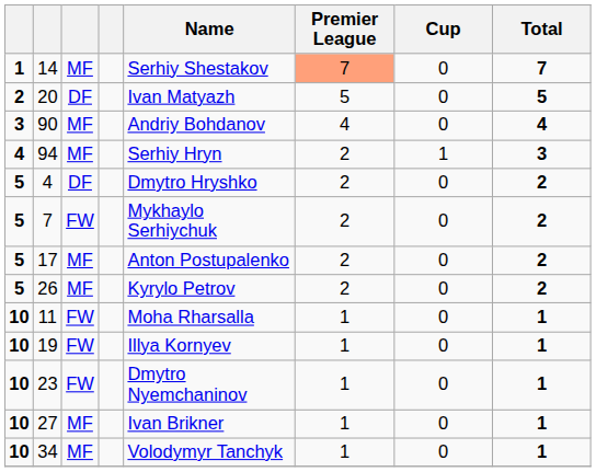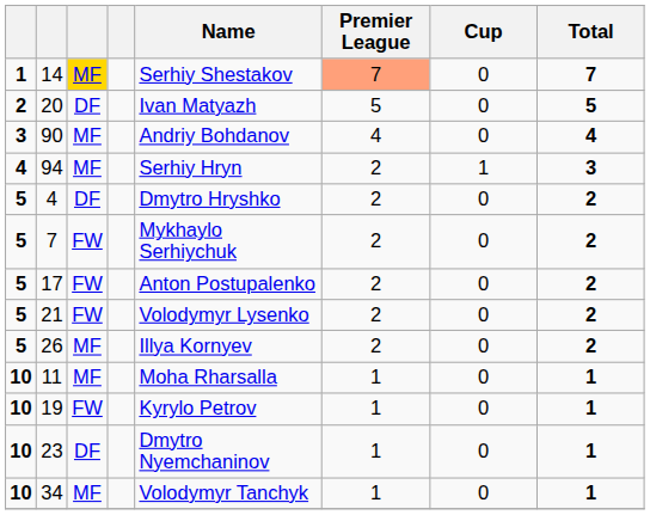 <table class="wikitable" style="text-align:center">
 <tr>
 <th width=15></th>
 <th width=15></th>
 <th width=15></th>
 <th width=15></th>
 <th width=145>Name</th>
 <th width=80><strong>Premier League</strong></th>
 <th width=80><strong>Cup</strong></th>
 <th width=80>Total</th>
 </tr>
 <tr>
 <td><strong>1</strong></td>
 <td>14</td>
-<td><a href='#'>MF</a></td>
+<td style="background: gold;"><a href='#'>MF</a></td>
 <td></td>
 <td align=left><a href='#'>Serhiy Shestakov</a></td>
 <td style="background: lightsalmon;">7</td>
 <td>0</td>
 <td><strong>7</strong></td>
 </tr>
 <tr>
 <td><strong>2</strong></td>
 <td>20</td>
 <td><a href='#'>DF</a></td>
 <td></td>
 <td align=left><a href='#'>Ivan Matyazh</a></td>
 <td>5</td>
 <td>0</td>
 <td><strong>5</strong></td>
 </tr>
 <tr>
 <td><strong>3</strong></td>
 <td>90</td>
 <td><a href='#'>MF</a></td>
 <td></td>
 <td align=left><a href='#'>Andriy Bohdanov</a></td>
 <td>4</td>
 <td>0</td>
 <td><strong>4</strong></td>
 </tr>
 <tr>
 <td><strong>4</strong></td>
 <td>94</td>
 <td><a href='#'>MF</a></td>
 <td></td>
 <td align=left><a href='#'>Serhiy Hryn</a></td>
 <td>2</td>
 <td>1</td>
 <td><strong>3</strong></td>
 </tr>
 <tr>
 <td><strong>5</strong></td>
 <td>4</td>
 <td><a href='#'>DF</a></td>
 <td></td>
 <td align=left><a href='#'>Dmytro Hryshko</a></td>
 <td>2</td>
 <td>0</td>
 <td><strong>2</strong></td>
 </tr>
 <tr>
 <td><strong>5</strong></td>
 <td>7</td>
 <td><a href='#'>FW</a></td>
 <td></td>
 <td align=left><a href='#'>Mykhaylo Serhiychuk</a></td>
 <td>2</td>
 <td>0</td>
 <td><strong>2</strong></td>
 </tr>
 <tr>
 <td><strong>5</strong></td>
 <td>17</td>
-<td><a href='#'>MF</a></td>
+<td><a href='#'>FW</a></td>
 <td></td>
 <td align=left><a href='#'>Anton Postupalenko</a></td>
+<td>2</td>
+<td>0</td>
+<td><strong>2</strong></td>
+</tr>
+<tr>
+<td><strong>5</strong></td>
+<td>21</td>
+<td><a href='#'>FW</a></td>
+<td></td>
+<td align=left><a href='#'>Volodymyr Lysenko</a></td>
 <td>2</td>
 <td>0</td>
 <td><strong>2</strong></td>
 </tr>
 <tr>
 <td><strong>5</strong></td>
 <td>26</td>
 <td><a href='#'>MF</a></td>
 <td></td>
-<td align=left><a href='#'>Kyrylo Petrov</a></td>
+<td align=left><a href='#'>Illya Kornyev</a></td>
 <td>2</td>
 <td>0</td>
 <td><strong>2</strong></td>
 </tr>
 <tr>
 <td><strong>10</strong></td>
 <td>11</td>
-<td><a href='#'>FW</a></td>
+<td><a href='#'>MF</a></td>
 <td></td>
 <td align=left><a href='#'>Moha Rharsalla</a></td>
 <td>1</td>
 <td>0</td>
 <td><strong>1</strong></td>
 </tr>
 <tr>
 <td><strong>10</strong></td>
 <td>19</td>
 <td><a href='#'>FW</a></td>
 <td></td>
-<td align=left><a href='#'>Illya Kornyev</a></td>
+<td align=left><a href='#'>Kyrylo Petrov</a></td>
 <td>1</td>
 <td>0</td>
 <td><strong>1</strong></td>
 </tr>
 <tr>
 <td><strong>10</strong></td>
 <td>23</td>
-<td><a href='#'>FW</a></td>
+<td><a href='#'>DF</a></td>
 <td></td>
 <td align=left><a href='#'>Dmytro Nyemchaninov</a></td>
-<td>1</td>
-<td>0</td>
-<td><strong>1</strong></td>
-</tr>
-<tr>
-<td><strong>10</strong></td>
-<td>27</td>
-<td><a href='#'>MF</a></td>
-<td></td>
-<td align=left><a href='#'>Ivan Brikner</a></td>
 <td>1</td>
 <td>0</td>
 <td><strong>1</strong></td>
 </tr>
 <tr>
 <td><strong>10</strong></td>
 <td>34</td>
 <td><a href='#'>MF</a></td>
 <td></td>
 <td align=left><a href='#'>Volodymyr Tanchyk</a></td>
 <td>1</td>
 <td>0</td>
 <td><strong>1</strong></td>
 </tr>
 <tr>
 </tr>
 </table>
